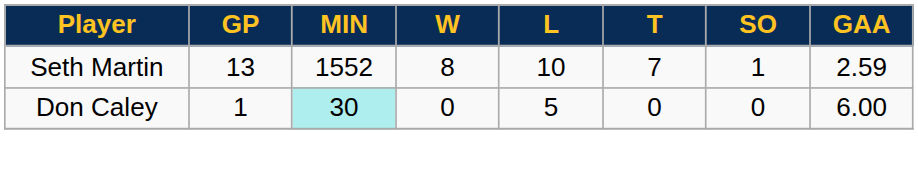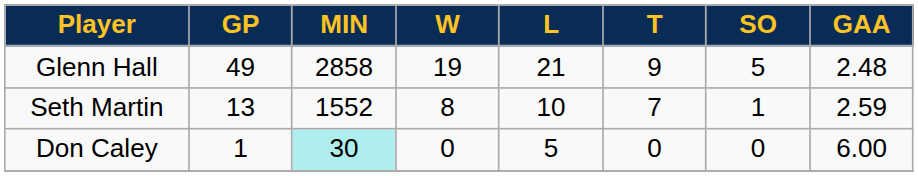 <table class="wikitable sortable">
 <tr>
 <th style="background:#092c57; color:#ffc322" width="16%">Player</th>
 <th style="background:#092c57; color:#ffc322" width="9%">GP</th>
 <th style="background:#092c57; color:#ffc322" width="9%">MIN</th>
 <th style="background:#092c57; color:#ffc322" width="9%">W</th>
 <th style="background:#092c57; color:#ffc322" width="9%">L</th>
 <th style="background:#092c57; color:#ffc322" width="9%">T</th>
 <th style="background:#092c57; color:#ffc322" width="9%">SO</th>
 <th style="background:#092c57; color:#ffc322" width="9%">GAA</th>
+</tr>
+<tr align="center">
+<td>Glenn Hall</td>
+<td>49</td>
+<td>2858</td>
+<td>19</td>
+<td>21</td>
+<td>9</td>
+<td>5</td>
+<td>2.48</td>
 </tr>
 <tr align="center">
 <td>Seth Martin</td>
 <td>13</td>
 <td>1552</td>
 <td>8</td>
 <td>10</td>
 <td>7</td>
 <td>1</td>
 <td>2.59</td>
 </tr>
 <tr align="center">
 <td>Don Caley</td>
 <td>1</td>
 <td style="background: paleturquoise;">30</td>
 <td>0</td>
 <td>5</td>
 <td>0</td>
 <td>0</td>
 <td>6.00</td>
 </tr>
 <tr align="center">
 </tr>
 </table>
